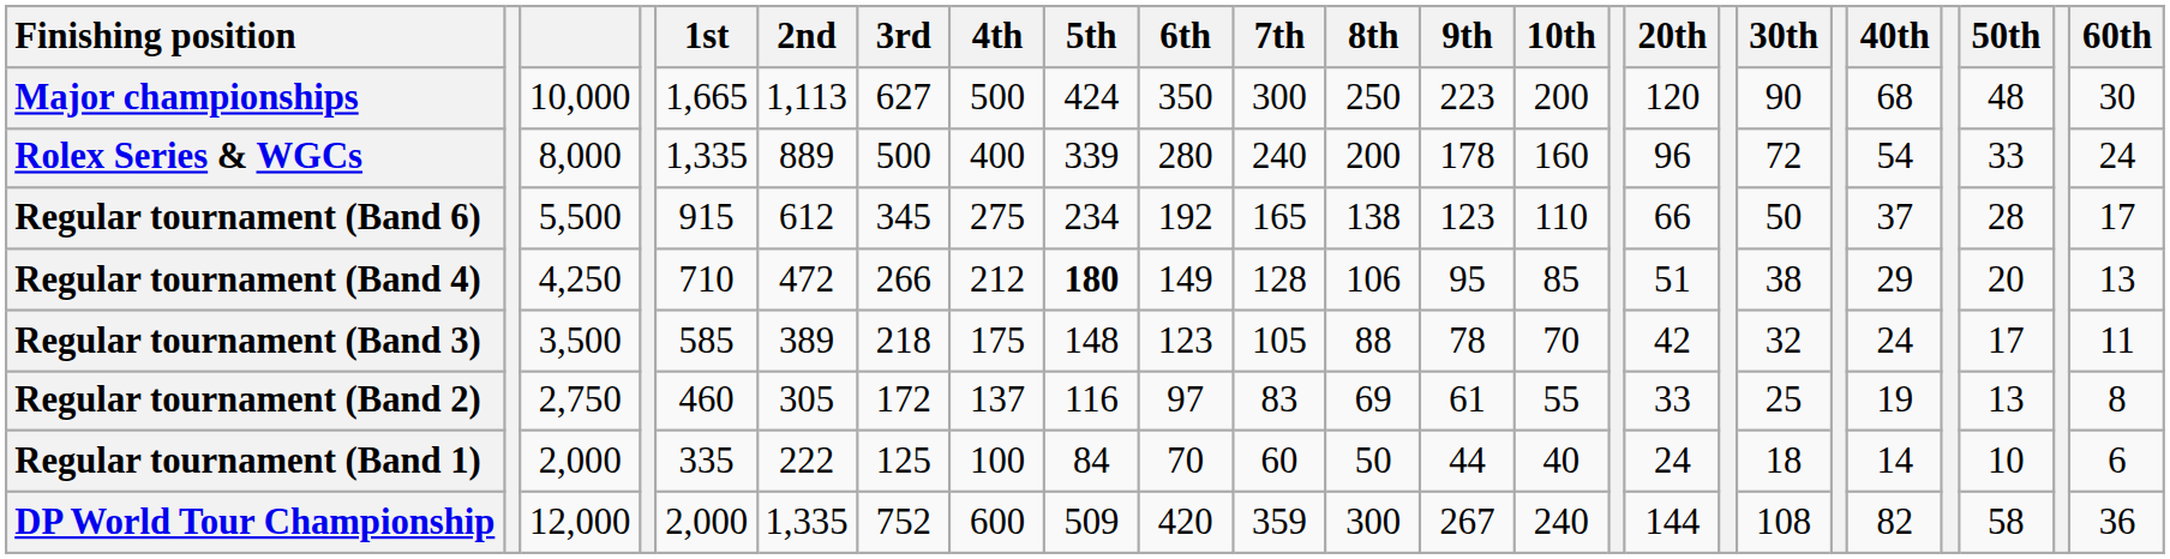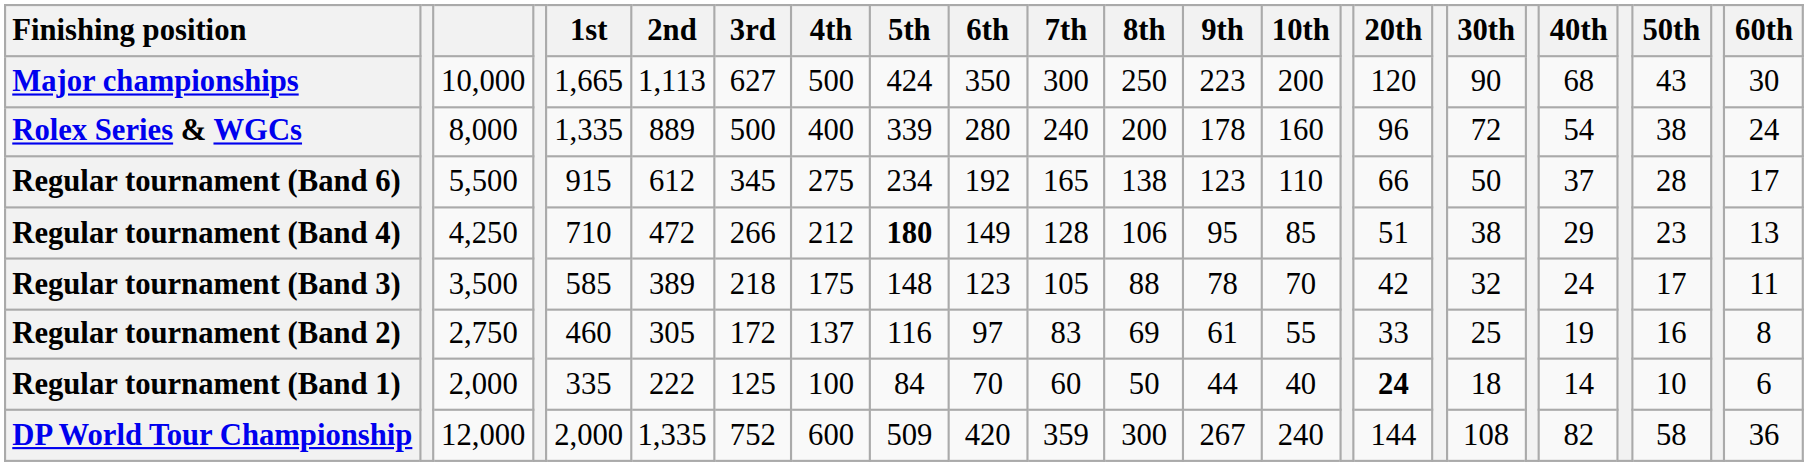 <table class=wikitable style=font-size:90%;text-align:center>
 <tr>
 <th style="text-align:left">Finishing position</th>
 <th rowspan="9"></th>
 <th style="width:30px;"></th>
 <th rowspan="9"></th>
 <th style="width:30px;">1st</th>
 <th style="width:30px;">2nd</th>
 <th style="width:30px;">3rd</th>
 <th style="width:30px;">4th</th>
 <th style="width:30px;">5th</th>
 <th style="width:30px;">6th</th>
 <th style="width:30px;">7th</th>
 <th style="width:30px;">8th</th>
 <th style="width:30px;">9th</th>
 <th style="width:30px;">10th</th>
 <th rowspan="9"></th>
 <th style="width:30px;">20th</th>
 <th rowspan="9"></th>
 <th style="width:30px;">30th</th>
 <th rowspan="9"></th>
 <th style="width:30px;">40th</th>
 <th rowspan="9"></th>
 <th style="width:30px;">50th</th>
 <th rowspan="9"></th>
 <th style="width:30px;">60th</th>
 </tr>
 <tr>
 <th style="text-align:left"><a href='#'>Major championships</a></th>
 <td>10,000</td>
 <td>1,665</td>
 <td>1,113</td>
 <td>627</td>
 <td>500</td>
 <td>424</td>
 <td>350</td>
 <td>300</td>
 <td>250</td>
 <td>223</td>
 <td>200</td>
 <td>120</td>
 <td>90</td>
 <td>68</td>
-<td>48</td>
+<td>43</td>
 <td>30</td>
 </tr>
 <tr>
 <th style="text-align:left"><a href='#'>Rolex Series</a> & <a href='#'>WGCs</a></th>
 <td>8,000</td>
 <td>1,335</td>
 <td>889</td>
 <td>500</td>
 <td>400</td>
 <td>339</td>
 <td>280</td>
 <td>240</td>
 <td>200</td>
 <td>178</td>
 <td>160</td>
 <td>96</td>
 <td>72</td>
 <td>54</td>
-<td>33</td>
+<td>38</td>
 <td>24</td>
 </tr>
 <tr>
 <th style="text-align:left">Regular tournament (Band 6)</th>
 <td>5,500</td>
 <td>915</td>
 <td>612</td>
 <td>345</td>
 <td>275</td>
 <td>234</td>
 <td>192</td>
 <td>165</td>
 <td>138</td>
 <td>123</td>
 <td>110</td>
 <td>66</td>
 <td>50</td>
 <td>37</td>
 <td>28</td>
 <td>17</td>
 </tr>
 <tr>
 <th style="text-align:left">Regular tournament (Band 4)</th>
 <td>4,250</td>
 <td>710</td>
 <td>472</td>
 <td>266</td>
 <td>212</td>
 <td><strong>180</strong></td>
 <td>149</td>
 <td>128</td>
 <td>106</td>
 <td>95</td>
 <td>85</td>
 <td>51</td>
 <td>38</td>
 <td>29</td>
-<td>20</td>
+<td>23</td>
 <td>13</td>
 </tr>
 <tr>
 <th style="text-align:left">Regular tournament (Band 3)</th>
 <td>3,500</td>
 <td>585</td>
 <td>389</td>
 <td>218</td>
 <td>175</td>
 <td>148</td>
 <td>123</td>
 <td>105</td>
 <td>88</td>
 <td>78</td>
 <td>70</td>
 <td>42</td>
 <td>32</td>
 <td>24</td>
 <td>17</td>
 <td>11</td>
 </tr>
 <tr>
 <th style="text-align:left">Regular tournament (Band 2)</th>
 <td>2,750</td>
 <td>460</td>
 <td>305</td>
 <td>172</td>
 <td>137</td>
 <td>116</td>
 <td>97</td>
 <td>83</td>
 <td>69</td>
 <td>61</td>
 <td>55</td>
 <td>33</td>
 <td>25</td>
 <td>19</td>
-<td>13</td>
+<td>16</td>
 <td>8</td>
 </tr>
 <tr>
 <th style="text-align:left">Regular tournament (Band 1)</th>
 <td>2,000</td>
 <td>335</td>
 <td>222</td>
 <td>125</td>
 <td>100</td>
 <td>84</td>
 <td>70</td>
 <td>60</td>
 <td>50</td>
 <td>44</td>
 <td>40</td>
-<td>24</td>
+<td><strong>24</strong></td>
 <td>18</td>
 <td>14</td>
 <td>10</td>
 <td>6</td>
 </tr>
 <tr>
 <th style="text-align:left"><a href='#'>DP World Tour Championship</a></th>
 <td>12,000</td>
 <td>2,000</td>
 <td>1,335</td>
 <td>752</td>
 <td>600</td>
 <td>509</td>
 <td>420</td>
 <td>359</td>
 <td>300</td>
 <td>267</td>
 <td>240</td>
 <td>144</td>
 <td>108</td>
 <td>82</td>
 <td>58</td>
 <td>36</td>
 </tr>
 </table>
